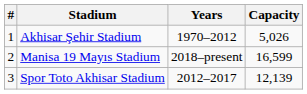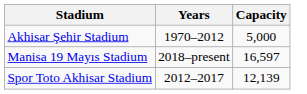 <table class="wikitable sortable" style="text-align:center;">
 <tr>
-<th>#</th>
 <th>Stadium</th>
 <th>Years</th>
 <th>Capacity</th>
 </tr>
 <tr>
-<td>1</td>
 <td align="left"><a href='#'>Akhisar Şehir Stadium</a></td>
 <td>1970–2012</td>
-<td>5,026</td>
+<td>5,000</td>
 </tr>
 <tr>
-<td>2</td>
 <td align="left"><a href='#'>Manisa 19 Mayıs Stadium</a></td>
 <td>2018–present</td>
-<td>16,599</td>
+<td>16,597</td>
 </tr>
 <tr>
-<td>3</td>
 <td align="left"><a href='#'>Spor Toto Akhisar Stadium</a></td>
 <td>2012–2017</td>
 <td>12,139</td>
 </tr>
 </table>
